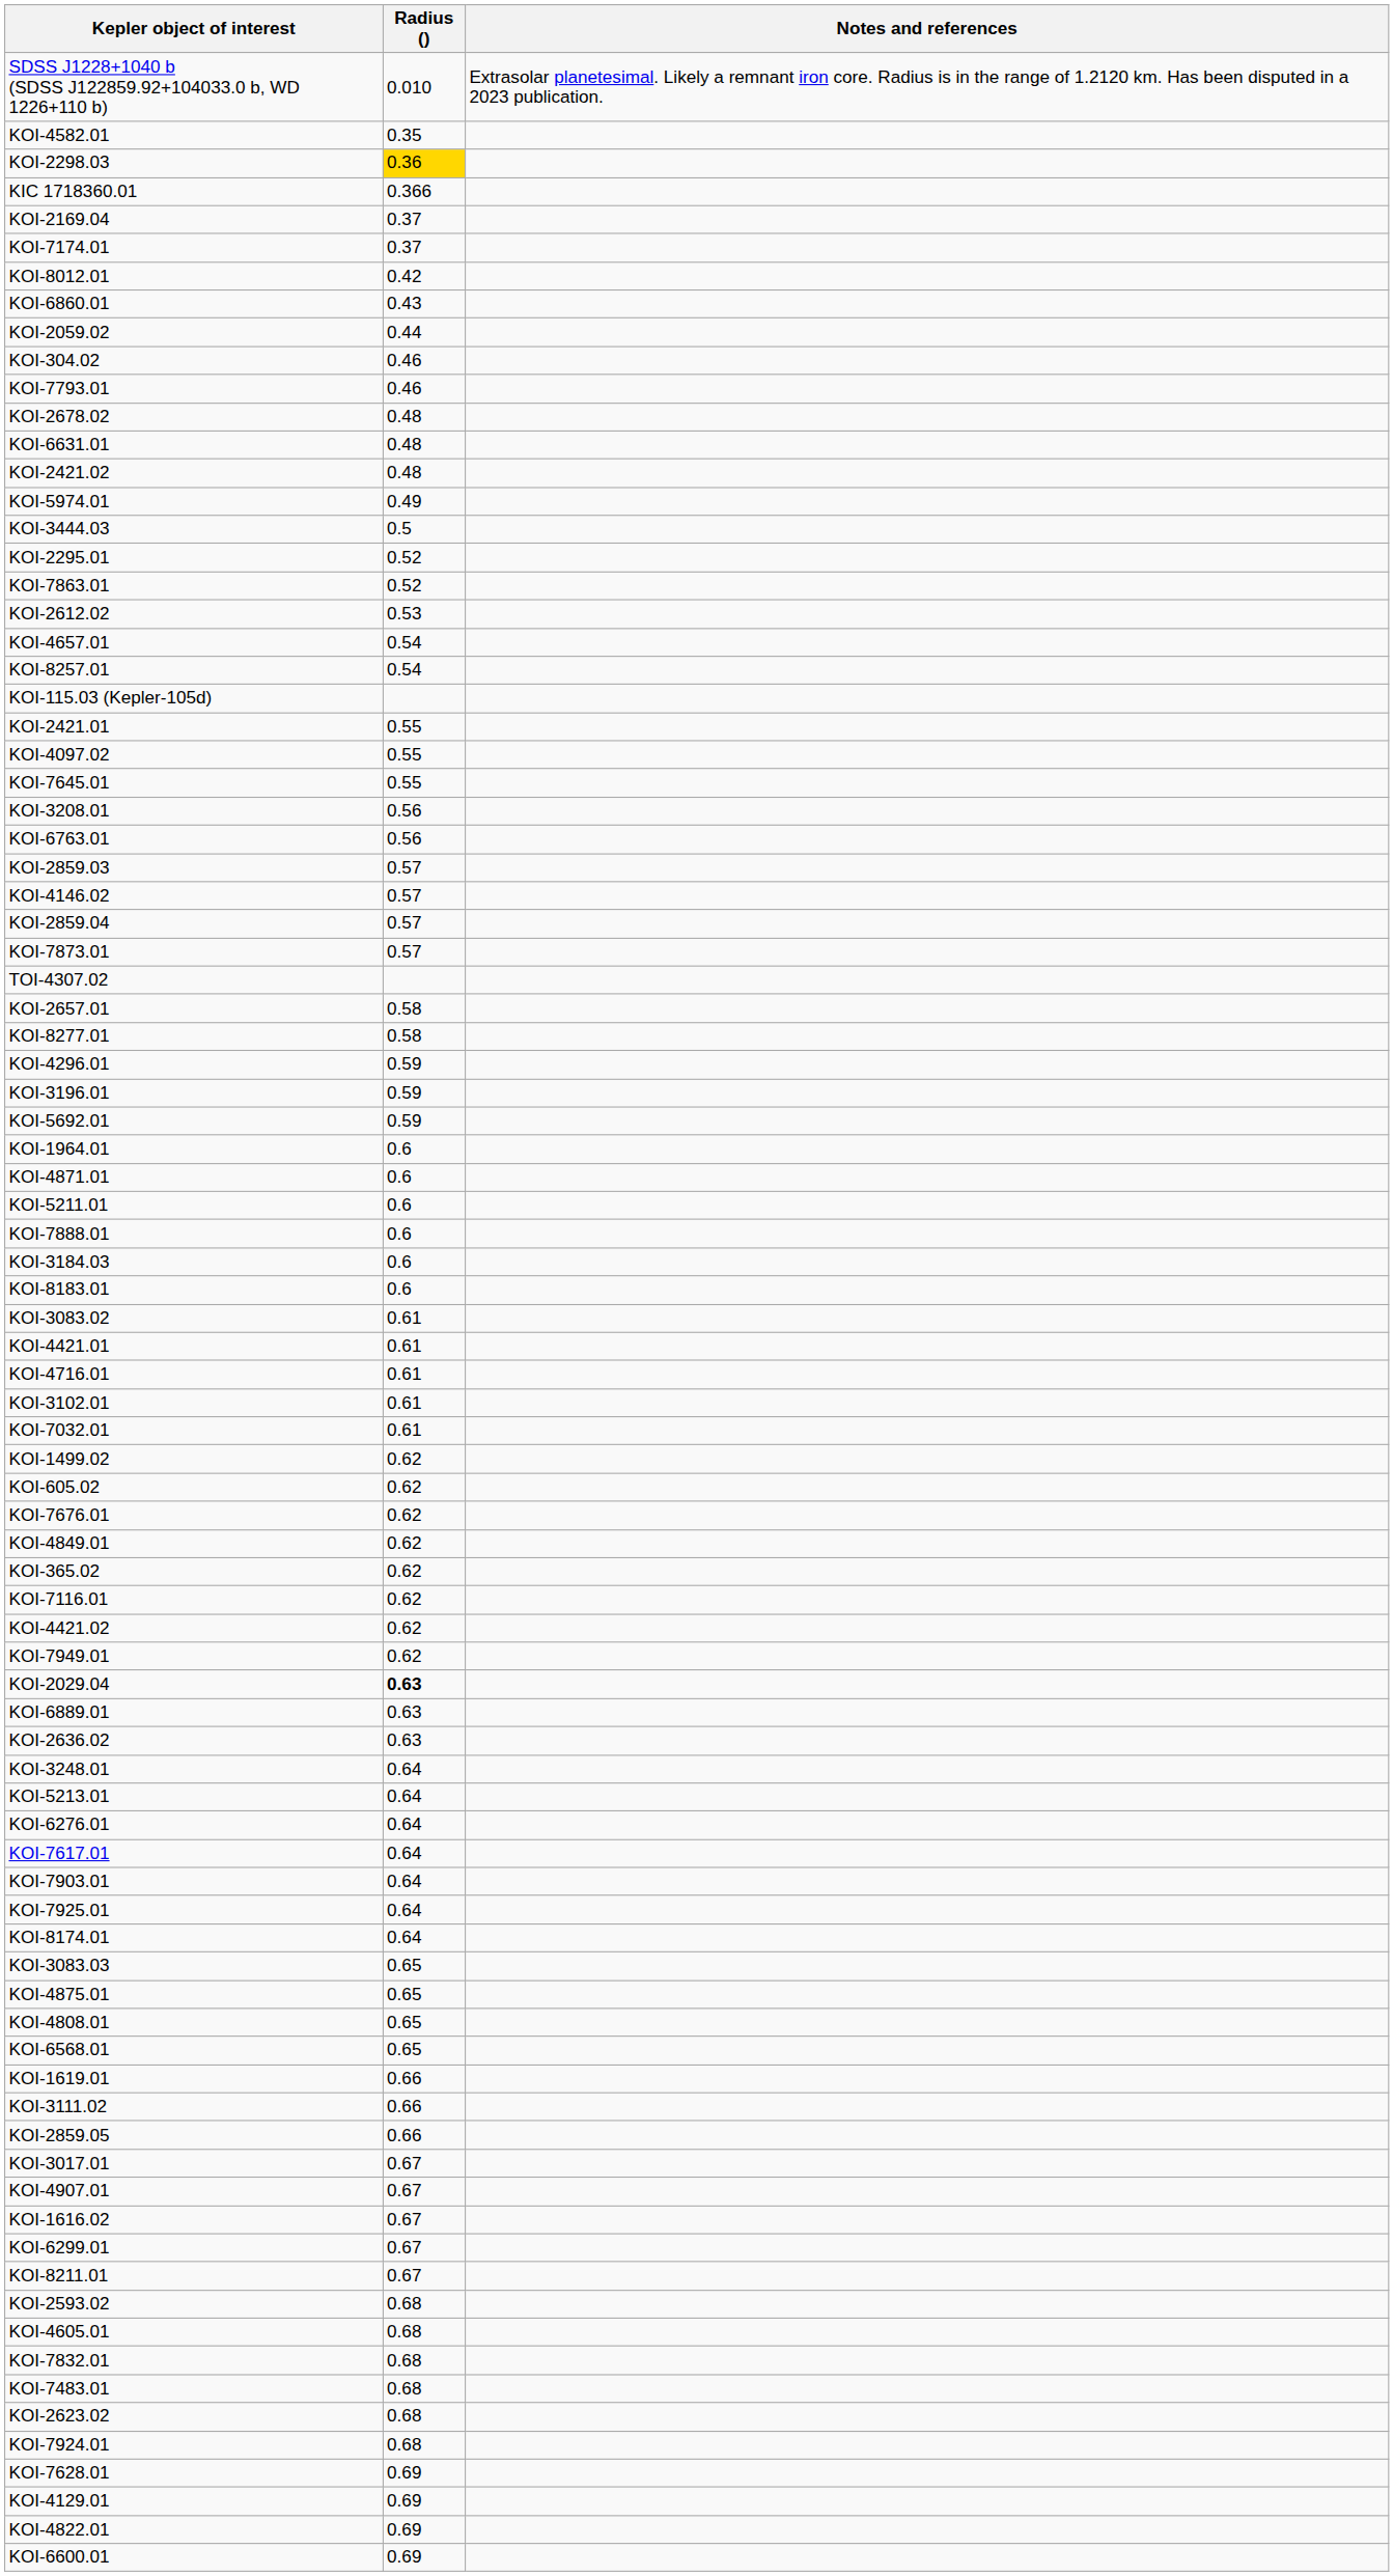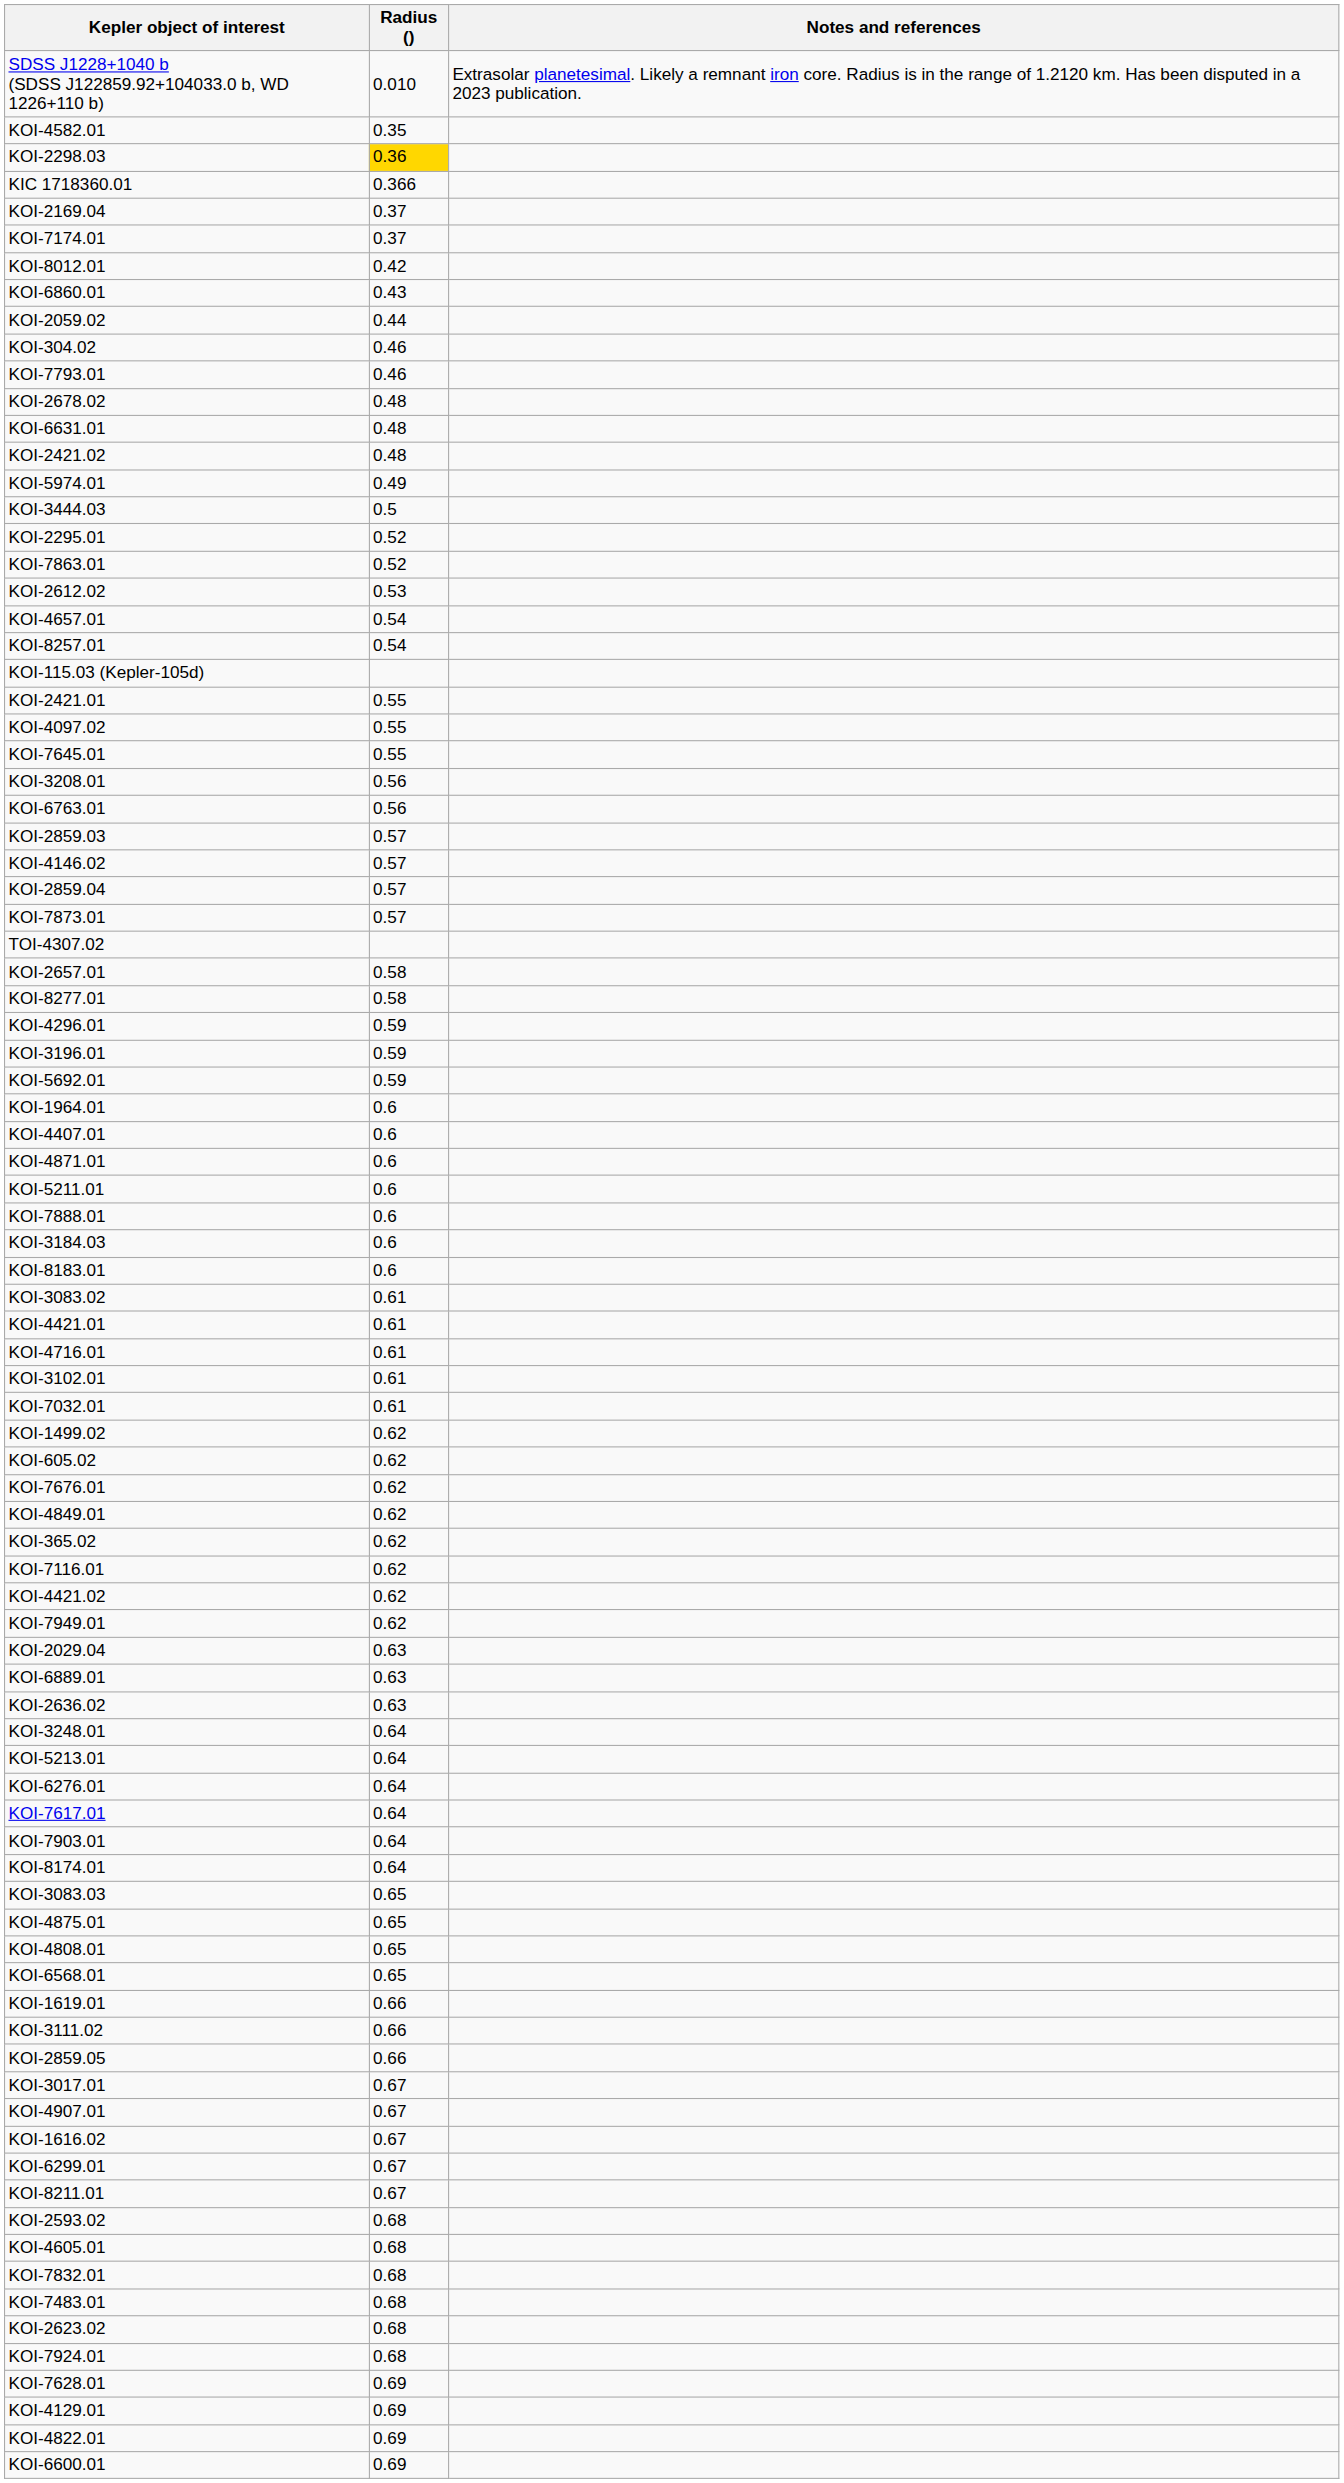 <table class="wikitable sortable">
 <tr>
 <th>Kepler object of interest</th>
 <th>Radius ()</th>
 <th class="unsortable">Notes and references</th>
 </tr>
 <tr>
 <td><a href='#'>SDSS J1228+1040 b</a><br>(SDSS J122859.92+104033.0 b, WD 1226+110 b)</td>
 <td>0.010</td>
 <td>Extrasolar <a href='#'>planetesimal</a>. Likely a remnant <a href='#'>iron</a> core. Radius is in the range of 1.2120 km. Has been disputed in a 2023 publication.</td>
 </tr>
 <tr>
 <td>KOI-4582.01</td>
 <td>0.35</td>
 <td></td>
 </tr>
 <tr>
 <td>KOI-2298.03</td>
 <td style="background: gold;">0.36</td>
 <td></td>
 </tr>
 <tr>
 <td>KIC 1718360.01</td>
 <td>0.366</td>
 <td></td>
 </tr>
 <tr>
 <td>KOI-2169.04</td>
 <td>0.37</td>
 <td></td>
 </tr>
 <tr>
 <td>KOI-7174.01</td>
 <td>0.37</td>
 <td></td>
 </tr>
 <tr>
 <td>KOI-8012.01</td>
 <td>0.42</td>
 <td></td>
 </tr>
 <tr>
 <td>KOI-6860.01</td>
 <td>0.43</td>
 <td></td>
 </tr>
 <tr>
 <td>KOI-2059.02</td>
 <td>0.44</td>
 <td></td>
 </tr>
 <tr>
 <td>KOI-304.02</td>
 <td>0.46</td>
 <td></td>
 </tr>
 <tr>
 <td>KOI-7793.01</td>
 <td>0.46</td>
 <td></td>
 </tr>
 <tr>
 <td>KOI-2678.02</td>
 <td>0.48</td>
 <td></td>
 </tr>
 <tr>
 <td>KOI-6631.01</td>
 <td>0.48</td>
 <td></td>
 </tr>
 <tr>
 <td>KOI-2421.02</td>
 <td>0.48</td>
 <td></td>
 </tr>
 <tr>
 <td>KOI-5974.01</td>
 <td>0.49</td>
 <td></td>
 </tr>
 <tr>
 <td>KOI-3444.03</td>
 <td>0.5</td>
 <td></td>
 </tr>
 <tr>
 <td>KOI-2295.01</td>
 <td>0.52</td>
 <td></td>
 </tr>
 <tr>
 <td>KOI-7863.01</td>
 <td>0.52</td>
 <td></td>
 </tr>
 <tr>
 <td>KOI-2612.02</td>
 <td>0.53</td>
 <td></td>
 </tr>
 <tr>
 <td>KOI-4657.01</td>
 <td>0.54</td>
 <td></td>
 </tr>
 <tr>
 <td>KOI-8257.01</td>
 <td>0.54</td>
 <td></td>
 </tr>
 <tr>
 <td>KOI-115.03 (Kepler-105d)</td>
 <td></td>
 <td></td>
 </tr>
 <tr>
 <td>KOI-2421.01</td>
 <td>0.55</td>
 <td></td>
 </tr>
 <tr>
 <td>KOI-4097.02</td>
 <td>0.55</td>
 <td></td>
 </tr>
 <tr>
 <td>KOI-7645.01</td>
 <td>0.55</td>
 <td></td>
 </tr>
 <tr>
 <td>KOI-3208.01</td>
 <td>0.56</td>
 <td></td>
 </tr>
 <tr>
 <td>KOI-6763.01</td>
 <td>0.56</td>
 <td></td>
 </tr>
 <tr>
 <td>KOI-2859.03</td>
 <td>0.57</td>
 <td></td>
 </tr>
 <tr>
 <td>KOI-4146.02</td>
 <td>0.57</td>
 <td></td>
 </tr>
 <tr>
 <td>KOI-2859.04</td>
 <td>0.57</td>
 <td></td>
 </tr>
 <tr>
 <td>KOI-7873.01</td>
 <td>0.57</td>
 <td></td>
 </tr>
 <tr>
 <td>TOI-4307.02</td>
 <td></td>
 <td></td>
 </tr>
 <tr>
 <td>KOI-2657.01</td>
 <td>0.58</td>
 <td></td>
 </tr>
 <tr>
 <td>KOI-8277.01</td>
 <td>0.58</td>
 <td></td>
 </tr>
 <tr>
 <td>KOI-4296.01</td>
 <td>0.59</td>
 <td></td>
 </tr>
 <tr>
 <td>KOI-3196.01</td>
 <td>0.59</td>
 <td></td>
 </tr>
 <tr>
 <td>KOI-5692.01</td>
 <td>0.59</td>
 <td></td>
 </tr>
 <tr>
 <td>KOI-1964.01</td>
 <td>0.6</td>
 <td></td>
 </tr>
 <tr>
+<td>KOI-4407.01</td>
+<td>0.6</td>
+<td></td>
+</tr>
+<tr>
 <td>KOI-4871.01</td>
 <td>0.6</td>
 <td></td>
 </tr>
 <tr>
 <td>KOI-5211.01</td>
 <td>0.6</td>
 <td></td>
 </tr>
 <tr>
 <td>KOI-7888.01</td>
 <td>0.6</td>
 <td></td>
 </tr>
 <tr>
 <td>KOI-3184.03</td>
 <td>0.6</td>
 <td></td>
 </tr>
 <tr>
 <td>KOI-8183.01</td>
 <td>0.6</td>
 <td></td>
 </tr>
 <tr>
 <td>KOI-3083.02</td>
 <td>0.61</td>
 <td></td>
 </tr>
 <tr>
 <td>KOI-4421.01</td>
 <td>0.61</td>
 <td></td>
 </tr>
 <tr>
 <td>KOI-4716.01</td>
 <td>0.61</td>
 <td></td>
 </tr>
 <tr>
 <td>KOI-3102.01</td>
 <td>0.61</td>
 <td></td>
 </tr>
 <tr>
 <td>KOI-7032.01</td>
 <td>0.61</td>
 <td></td>
 </tr>
 <tr>
 <td>KOI-1499.02</td>
 <td>0.62</td>
 <td></td>
 </tr>
 <tr>
 <td>KOI-605.02</td>
 <td>0.62</td>
 <td></td>
 </tr>
 <tr>
 <td>KOI-7676.01</td>
 <td>0.62</td>
 <td></td>
 </tr>
 <tr>
 <td>KOI-4849.01</td>
 <td>0.62</td>
 <td></td>
 </tr>
 <tr>
 <td>KOI-365.02</td>
 <td>0.62</td>
 <td></td>
 </tr>
 <tr>
 <td>KOI-7116.01</td>
 <td>0.62</td>
 <td></td>
 </tr>
 <tr>
 <td>KOI-4421.02</td>
 <td>0.62</td>
 <td></td>
 </tr>
 <tr>
 <td>KOI-7949.01</td>
 <td>0.62</td>
 <td></td>
 </tr>
 <tr>
 <td>KOI-2029.04</td>
-<td><strong>0.63</strong></td>
+<td>0.63</td>
 <td></td>
 </tr>
 <tr>
 <td>KOI-6889.01</td>
 <td>0.63</td>
 <td></td>
 </tr>
 <tr>
 <td>KOI-2636.02</td>
 <td>0.63</td>
 <td></td>
 </tr>
 <tr>
 <td>KOI-3248.01</td>
 <td>0.64</td>
 <td></td>
 </tr>
 <tr>
 <td>KOI-5213.01</td>
 <td>0.64</td>
 <td></td>
 </tr>
 <tr>
 <td>KOI-6276.01</td>
 <td>0.64</td>
 <td></td>
 </tr>
 <tr>
 <td><a href='#'>KOI-7617.01</a></td>
 <td>0.64</td>
 <td></td>
 </tr>
 <tr>
 <td>KOI-7903.01</td>
-<td>0.64</td>
-<td></td>
-</tr>
-<tr>
-<td>KOI-7925.01</td>
 <td>0.64</td>
 <td></td>
 </tr>
 <tr>
 <td>KOI-8174.01</td>
 <td>0.64</td>
 <td></td>
 </tr>
 <tr>
 <td>KOI-3083.03</td>
 <td>0.65</td>
 <td></td>
 </tr>
 <tr>
 <td>KOI-4875.01</td>
 <td>0.65</td>
 <td></td>
 </tr>
 <tr>
 <td>KOI-4808.01</td>
 <td>0.65</td>
 <td></td>
 </tr>
 <tr>
 <td>KOI-6568.01</td>
 <td>0.65</td>
 <td></td>
 </tr>
 <tr>
 <td>KOI-1619.01</td>
 <td>0.66</td>
 <td></td>
 </tr>
 <tr>
 <td>KOI-3111.02</td>
 <td>0.66</td>
 <td></td>
 </tr>
 <tr>
 <td>KOI-2859.05</td>
 <td>0.66</td>
 <td></td>
 </tr>
 <tr>
 <td>KOI-3017.01</td>
 <td>0.67</td>
 <td></td>
 </tr>
 <tr>
 <td>KOI-4907.01</td>
 <td>0.67</td>
 <td></td>
 </tr>
 <tr>
 <td>KOI-1616.02</td>
 <td>0.67</td>
 <td></td>
 </tr>
 <tr>
 <td>KOI-6299.01</td>
 <td>0.67</td>
 <td></td>
 </tr>
 <tr>
 <td>KOI-8211.01</td>
 <td>0.67</td>
 <td></td>
 </tr>
 <tr>
 <td>KOI-2593.02</td>
 <td>0.68</td>
 <td></td>
 </tr>
 <tr>
 <td>KOI-4605.01</td>
 <td>0.68</td>
 <td></td>
 </tr>
 <tr>
 <td>KOI-7832.01</td>
 <td>0.68</td>
 <td></td>
 </tr>
 <tr>
 <td>KOI-7483.01</td>
 <td>0.68</td>
 <td></td>
 </tr>
 <tr>
 <td>KOI-2623.02</td>
 <td>0.68</td>
 <td></td>
 </tr>
 <tr>
 <td>KOI-7924.01</td>
 <td>0.68</td>
 <td></td>
 </tr>
 <tr>
 <td>KOI-7628.01</td>
 <td>0.69</td>
 <td></td>
 </tr>
 <tr>
 <td>KOI-4129.01</td>
 <td>0.69</td>
 <td></td>
 </tr>
 <tr>
 <td>KOI-4822.01</td>
 <td>0.69</td>
 <td></td>
 </tr>
 <tr>
 <td>KOI-6600.01</td>
 <td>0.69</td>
 <td></td>
 </tr>
 </table>
